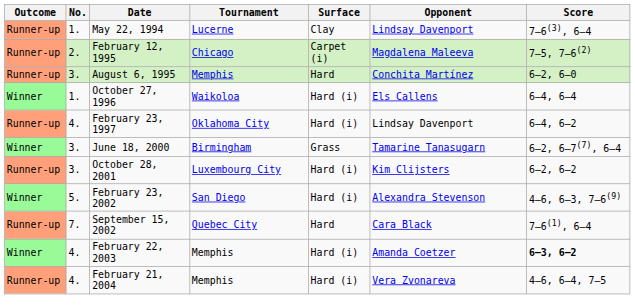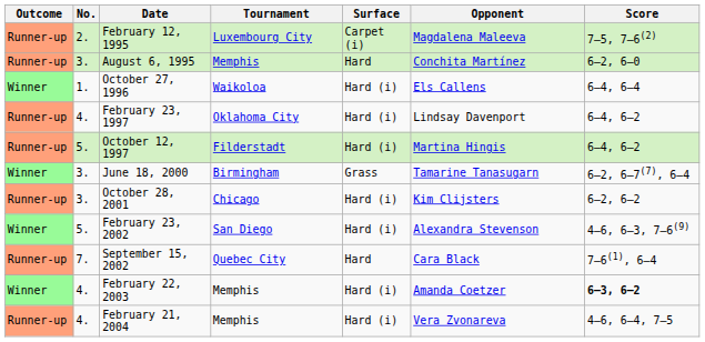 <table class="wikitable">
 <tr>
 <th width=75>Outcome</th>
 <th width=25>No.</th>
 <th width=125>Date</th>
 <th width=150>Tournament</th>
 <th width=75>Surface</th>
 <th width=200>Opponent</th>
 <th width=130>Score</th>
 </tr>
-<tr>
-<td bgcolor=#ffa07a>Runner-up</td>
-<td>1.</td>
-<td>May 22, 1994</td>
-<td><a href='#'>Lucerne</a></td>
-<td>Clay</td>
-<td> <a href='#'>Lindsay Davenport</a></td>
-<td>7–6<sup>(3)</sup>, 6–4</td>
-</tr>
 <tr style="background:#d4f1c5">
 <td bgcolor=#ffa07a>Runner-up</td>
 <td>2.</td>
 <td>February 12, 1995</td>
-<td><a href='#'>Chicago</a></td>
+<td><a href='#'>Luxembourg City</a></td>
 <td>Carpet (i)</td>
 <td> <a href='#'>Magdalena Maleeva</a></td>
 <td>7–5, 7–6<sup>(2)</sup></td>
 </tr>
 <tr style="background:#d4f1c5">
 <td bgcolor=#ffa07a>Runner-up</td>
 <td>3.</td>
 <td>August 6, 1995</td>
 <td><a href='#'>Memphis</a></td>
 <td>Hard</td>
 <td> <a href='#'>Conchita Martínez</a></td>
 <td>6–2, 6–0</td>
 </tr>
 <tr>
 <td bgcolor=#98fb98>Winner</td>
 <td>1.</td>
 <td>October 27, 1996</td>
 <td><a href='#'>Waikoloa</a></td>
 <td>Hard (i)</td>
 <td> <a href='#'>Els Callens</a></td>
 <td>6–4, 6–4</td>
 </tr>
 <tr>
 <td bgcolor=#ffa07a>Runner-up</td>
 <td>4.</td>
 <td>February 23, 1997</td>
 <td><a href='#'>Oklahoma City</a></td>
 <td>Hard (i)</td>
 <td> Lindsay Davenport</td>
 <td>6–4, 6–2</td>
 </tr>
+<tr style="background:#d4f1c5">
+<td bgcolor=#ffa07a>Runner-up</td>
+<td>5.</td>
+<td>October 12, 1997</td>
+<td><a href='#'>Filderstadt</a></td>
+<td>Hard (i)</td>
+<td> <a href='#'>Martina Hingis</a></td>
+<td>6–4, 6–2</td>
+</tr>
 <tr>
 <td bgcolor=#98fb98>Winner</td>
 <td>3.</td>
 <td>June 18, 2000</td>
 <td><a href='#'>Birmingham</a></td>
 <td>Grass</td>
 <td> <a href='#'>Tamarine Tanasugarn</a></td>
 <td>6–2, 6–7<sup>(7)</sup>, 6–4</td>
 </tr>
 <tr>
 <td bgcolor=#ffa07a>Runner-up</td>
 <td>3.</td>
 <td>October 28, 2001</td>
-<td><a href='#'>Luxembourg City</a></td>
+<td><a href='#'>Chicago</a></td>
 <td>Hard (i)</td>
 <td> <a href='#'>Kim Clijsters</a></td>
 <td>6–2, 6–2</td>
 </tr>
 <tr>
 <td bgcolor=#98fb98>Winner</td>
 <td>5.</td>
 <td>February 23, 2002</td>
 <td><a href='#'>San Diego</a></td>
 <td>Hard (i)</td>
 <td> <a href='#'>Alexandra Stevenson</a></td>
 <td>4–6, 6–3, 7–6<sup>(9)</sup></td>
 </tr>
 <tr>
 <td bgcolor=#ffa07a>Runner-up</td>
 <td>7.</td>
 <td>September 15, 2002</td>
 <td><a href='#'>Quebec City</a></td>
 <td>Hard</td>
 <td> <a href='#'>Cara Black</a></td>
 <td>7–6<sup>(1)</sup>, 6–4</td>
 </tr>
 <tr>
 <td bgcolor=#98fb98>Winner</td>
 <td>4.</td>
 <td>February 22, 2003</td>
 <td>Memphis</td>
 <td>Hard (i)</td>
 <td> <a href='#'>Amanda Coetzer</a></td>
 <td><strong>6–3, 6–2</strong></td>
 </tr>
 <tr>
 <td bgcolor=#ffa07a>Runner-up</td>
 <td>4.</td>
 <td>February 21, 2004</td>
 <td>Memphis</td>
 <td>Hard (i)</td>
 <td> <a href='#'>Vera Zvonareva</a></td>
 <td>4–6, 6–4, 7–5</td>
 </tr>
 </table>
